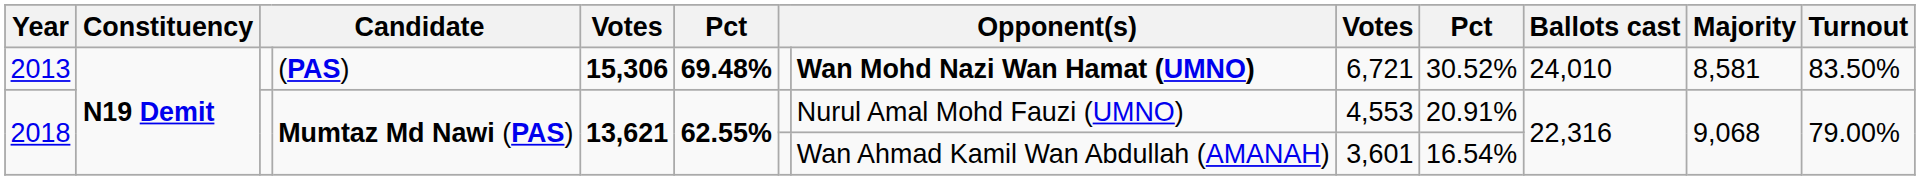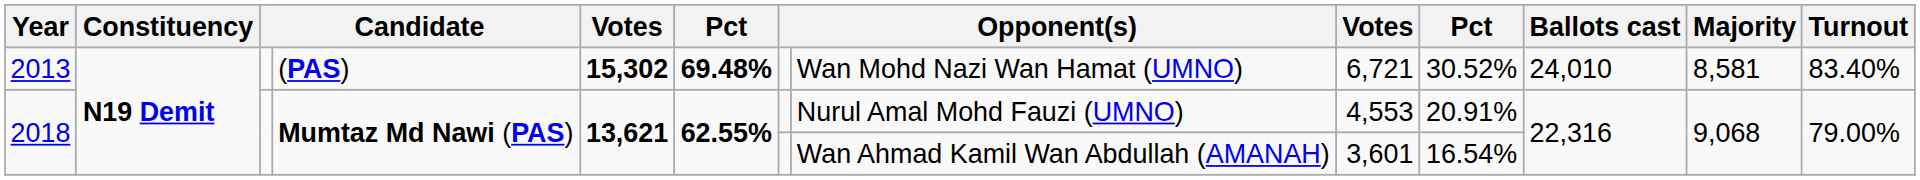 <table class="wikitable" style="margin:0.5em ; font-size:95%">
 <tr>
 <th>Year</th>
 <th>Constituency</th>
 <th colspan=2>Candidate</th>
 <th>Votes</th>
 <th>Pct</th>
 <th colspan=2>Opponent(s)</th>
 <th>Votes</th>
 <th>Pct</th>
 <th>Ballots cast</th>
 <th>Majority</th>
 <th>Turnout</th>
 </tr>
 <tr>
 <td><a href='#'>2013</a></td>
 <td rowspan=3><strong>N19 <a href='#'>Demit</a></strong></td>
 <td></td>
 <td> (<a href='#'><strong>PAS</strong></a>)</td>
-<td align="right"><strong>15,306</strong></td>
+<td align="right"><strong>15,302</strong></td>
 <td><strong>69.48%</strong></td>
 <td></td>
-<td><strong>Wan Mohd Nazi Wan Hamat (<a href='#'>UMNO</a>)</strong></td>
+<td>Wan Mohd Nazi Wan Hamat (<a href='#'>UMNO</a>)</td>
 <td align="right">6,721</td>
 <td>30.52%</td>
 <td>24,010</td>
 <td>8,581</td>
-<td>83.50%</td>
+<td>83.40%</td>
 </tr>
 <tr>
 <td rowspan=2><a href='#'>2018</a></td>
 <td rowspan=2 ></td>
 <td rowspan=2><strong>Mumtaz Md Nawi</strong> (<a href='#'><strong>PAS</strong></a>)</td>
 <td rowspan=2 align="right"><strong>13,621</strong></td>
 <td rowspan=2><strong>62.55%</strong></td>
 <td></td>
 <td>Nurul Amal Mohd Fauzi (<a href='#'>UMNO</a>)</td>
 <td align="right">4,553</td>
 <td>20.91%</td>
 <td rowspan=2>22,316</td>
 <td rowspan=2>9,068</td>
 <td rowspan=2>79.00%</td>
 </tr>
 <tr>
 <td></td>
 <td>Wan Ahmad Kamil Wan Abdullah (<a href='#'>AMANAH</a>)</td>
 <td align="right">3,601</td>
 <td>16.54%</td>
 </tr>
 </table>
